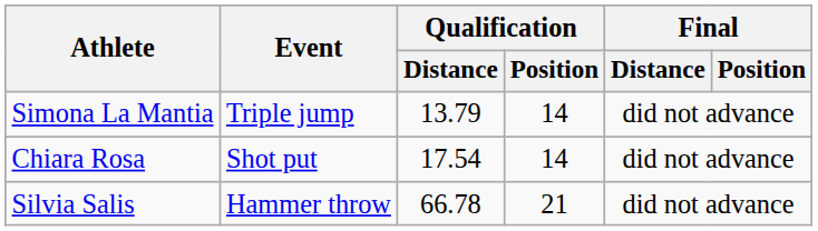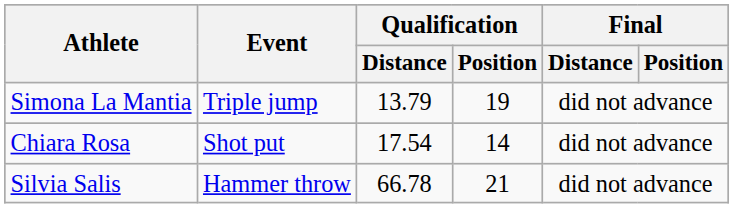 <table class=wikitable style="font-size:90%">
 <tr>
 <th rowspan="2">Athlete</th>
 <th rowspan="2">Event</th>
 <th colspan="2">Qualification</th>
 <th colspan="2">Final</th>
 </tr>
 <tr style="font-size:95%">
 <th>Distance</th>
 <th>Position</th>
 <th>Distance</th>
 <th>Position</th>
 </tr>
 <tr style=text-align:center>
 <td style=text-align:left><a href='#'>Simona La Mantia</a></td>
 <td style=text-align:left><a href='#'>Triple jump</a></td>
 <td>13.79</td>
-<td>14</td>
+<td>19</td>
 <td colspan="2">did not advance</td>
 </tr>
 <tr style=text-align:center>
 <td style=text-align:left><a href='#'>Chiara Rosa</a></td>
 <td style=text-align:left><a href='#'>Shot put</a></td>
 <td>17.54</td>
 <td>14</td>
 <td colspan="2">did not advance</td>
 </tr>
 <tr style=text-align:center>
 <td style=text-align:left><a href='#'>Silvia Salis</a></td>
 <td style=text-align:left><a href='#'>Hammer throw</a></td>
 <td>66.78</td>
 <td>21</td>
 <td colspan="2">did not advance</td>
 </tr>
 </table>
